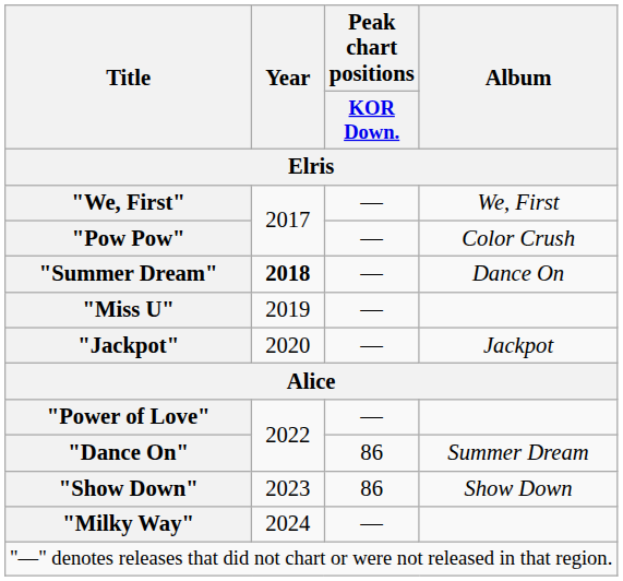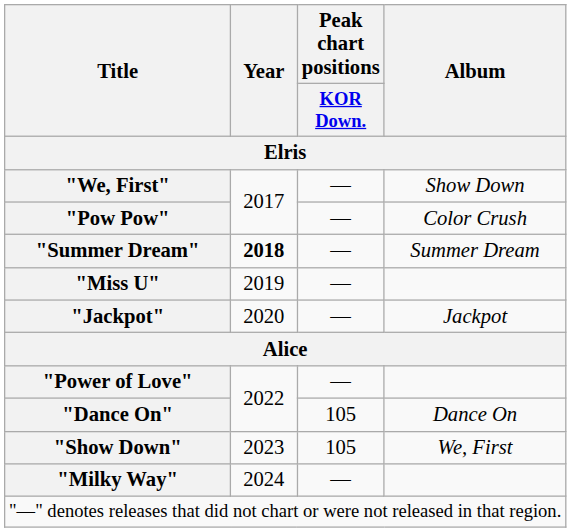 <table class="wikitable plainrowheaders" style="text-align:center;">
 <tr>
 <th scope="col" rowspan="2">Title</th>
 <th scope="col" rowspan="2">Year</th>
 <th scope="col" colspan="1">Peak chart <br> positions</th>
 <th scope="col" rowspan="2">Album</th>
 </tr>
 <tr>
 <th scope="col" style="width:3em;font-size:90%;"><a href='#'>KOR<br>Down.</a><br></th>
 </tr>
 <tr>
 <th colspan="4">Elris</th>
 </tr>
 <tr>
 <th scope="row">"We, First" </th>
 <td rowspan="2">2017</td>
 <td>—</td>
-<td><em>We, First</em></td>
+<td><em>Show Down</em></td>
 </tr>
 <tr>
 <th scope="row">"Pow Pow"</th>
 <td>—</td>
 <td><em>Color Crush</em></td>
 </tr>
 <tr>
 <th scope="row">"Summer Dream"</th>
 <td><strong>2018</strong></td>
 <td>—</td>
-<td><em>Dance On</em></td>
+<td><em>Summer Dream</em></td>
 </tr>
 <tr>
 <th scope="row">"Miss U" </th>
 <td>2019</td>
 <td>—</td>
 <td></td>
 </tr>
 <tr>
 <th scope="row">"Jackpot"</th>
 <td>2020</td>
 <td>—</td>
 <td><em>Jackpot</em></td>
 </tr>
 <tr>
 <th colspan="4">Alice</th>
 </tr>
 <tr>
 <th scope="row">"Power of Love" </th>
 <td rowspan="2">2022</td>
 <td>—</td>
 <td></td>
 </tr>
 <tr>
 <th scope="row">"Dance On"</th>
-<td>86</td>
-<td><em>Summer Dream</em></td>
+<td>105</td>
+<td><em>Dance On</em></td>
 </tr>
 <tr>
 <th scope="row">"Show Down"</th>
 <td>2023</td>
-<td>86</td>
-<td><em>Show Down</em></td>
+<td>105</td>
+<td><em>We, First</em></td>
 </tr>
 <tr>
 <th scope="row">"Milky Way"</th>
 <td>2024</td>
 <td>—</td>
 <td></td>
 </tr>
 <tr>
 <td colspan="4" style="font-size:90%">"—" denotes releases that did not chart or were not released in that region.</td>
 </tr>
 </table>
